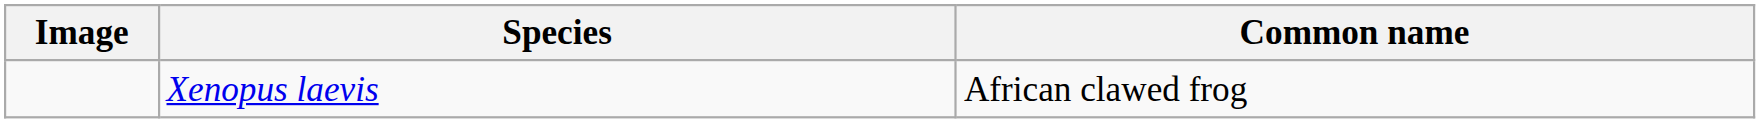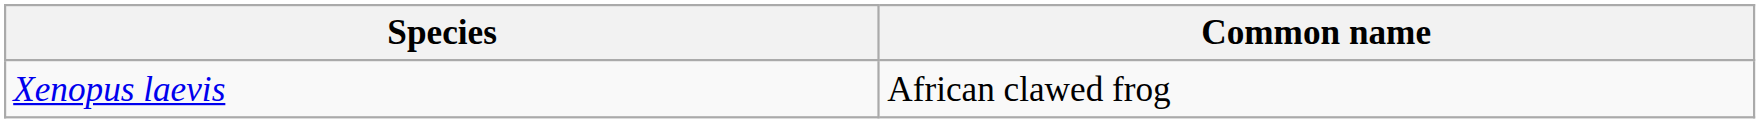 <table width=90% class="wikitable">
 <tr>
-<th width=3%>Image</th>
 <th width=25%>Species</th>
 <th width=25%>Common name</th>
 </tr>
 <tr>
-<td></td>
 <td><em><a href='#'>Xenopus laevis</a></em>  </td>
 <td>African clawed frog</td>
 </tr>
 </table>
